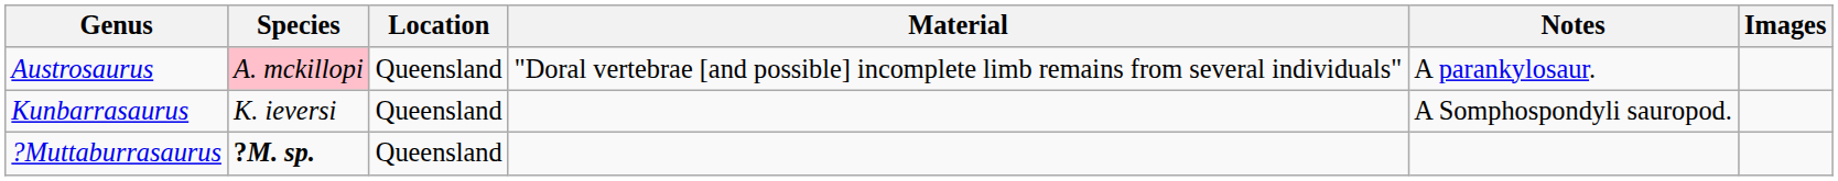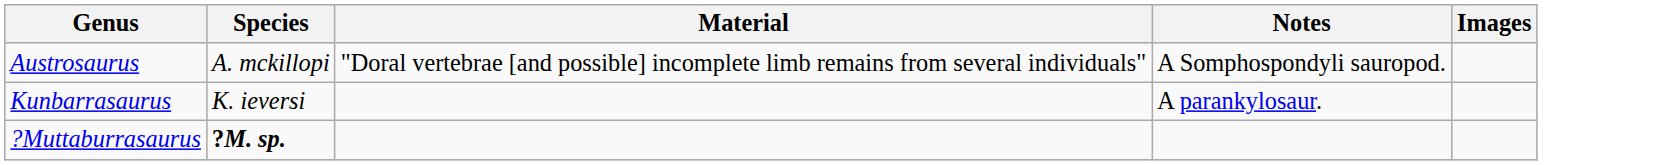 <table class="wikitable" align="center">
 <tr>
 <th>Genus</th>
 <th>Species</th>
-<th>Location</th>
 <th>Material</th>
 <th>Notes</th>
 <th>Images</th>
 </tr>
 <tr>
 <td><em><a href='#'>Austrosaurus</a></em></td>
-<td style="background: pink;"><em>A. mckillopi</em></td>
-<td>Queensland</td>
+<td><em>A. mckillopi</em></td>
 <td>"Doral vertebrae [and possible] incomplete limb remains from several individuals"</td>
-<td>A <a href='#'>parankylosaur</a>. </td>
+<td>A Somphospondyli sauropod. </td>
 <td></td>
 </tr>
 <tr>
 <td><em><a href='#'>Kunbarrasaurus</a></em></td>
 <td><em>K. ieversi</em></td>
-<td>Queensland</td>
 <td></td>
-<td>A Somphospondyli sauropod. </td>
+<td>A <a href='#'>parankylosaur</a>. </td>
 <td></td>
 </tr>
 <tr>
 <td><em><a href='#'>?Muttaburrasaurus</a></em></td>
 <td><strong>?<em>M. sp.</em></strong></td>
-<td>Queensland</td>
 <td></td>
 <td align=center></td>
 <td></td>
 </tr>
 </table>
